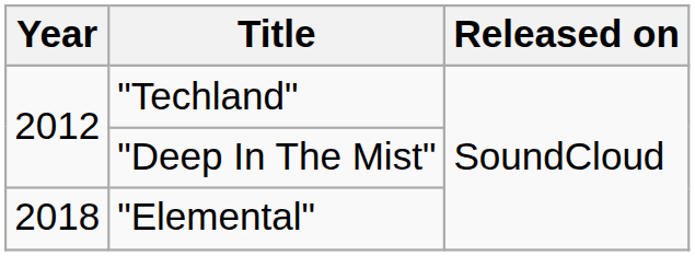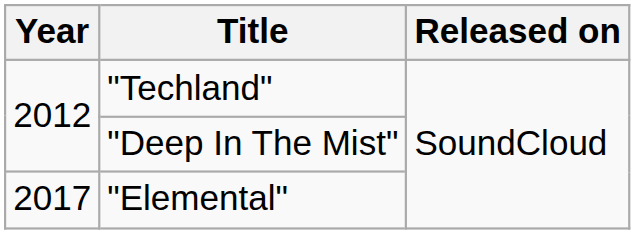 <table class="wikitable">
 <tr>
 <th>Year</th>
 <th>Title</th>
 <th>Released on</th>
 </tr>
 <tr>
 <td rowspan="2">2012</td>
 <td>"Techland"</td>
 <td rowspan="3">SoundCloud</td>
 </tr>
 <tr>
 <td>"Deep In The Mist"</td>
 </tr>
 <tr>
-<td>2018</td>
+<td>2017</td>
 <td>"Elemental"</td>
 </tr>
 </table>
